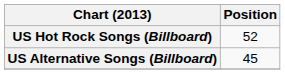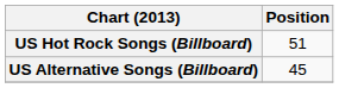 <table class="wikitable plainrowheaders sortable">
 <tr>
 <th>Chart (2013)</th>
 <th>Position</th>
 </tr>
 <tr>
 <th scope="row">US Hot Rock Songs (<em>Billboard</em>)</th>
-<td style="text-align:center;">52</td>
+<td style="text-align:center;">51</td>
 </tr>
 <tr>
 <th scope="row">US Alternative Songs (<em>Billboard</em>)</th>
 <td style="text-align:center;">45</td>
 </tr>
 <tr>
 </tr>
 </table>
